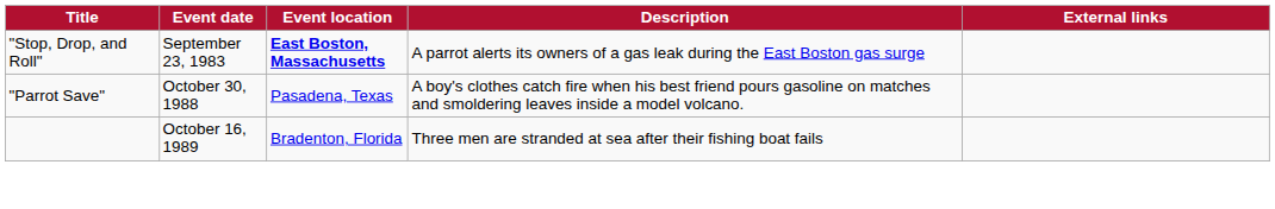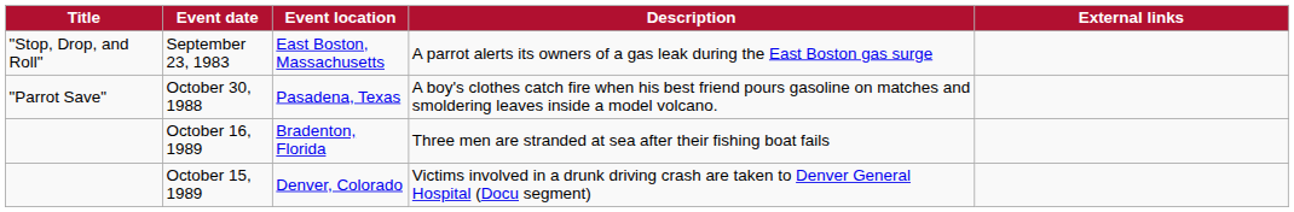 <table class="wikitable" style="width: 100%;">
 <tr>
 <th style="background: #B11030; color: #FFFFFF; width: 10%;">Title</th>
 <th style="background: #B11030; color: #FFFFFF; width: 7%;">Event date</th>
 <th style="background: #B11030; color: #FFFFFF; width: 7%;">Event location</th>
 <th style="background: #B11030; color: #FFFFFF; width: 36%;">Description</th>
 <th style="background: #B11030; color: #FFFFFF; width: 20%;">External links</th>
 </tr>
 <tr>
 <td>"Stop, Drop, and Roll"</td>
 <td>September 23, 1983</td>
-<td><strong><a href='#'>East Boston, Massachusetts</a></strong></td>
+<td><a href='#'>East Boston, Massachusetts</a></td>
 <td>A parrot alerts its owners of a gas leak during the <a href='#'>East Boston gas surge</a></td>
 <td></td>
 </tr>
 <tr>
 <td>"Parrot Save"</td>
 <td>October 30, 1988</td>
 <td><a href='#'>Pasadena, Texas</a></td>
 <td>A boy's clothes catch fire when his best friend pours gasoline on matches and smoldering leaves inside a model volcano.</td>
 <td></td>
 </tr>
 <tr>
 <td></td>
 <td>October 16, 1989</td>
 <td><a href='#'>Bradenton, Florida</a></td>
 <td>Three men are stranded at sea after their fishing boat fails</td>
 <td></td>
 </tr>
+<tr>
+<td></td>
+<td>October 15, 1989</td>
+<td><a href='#'>Denver, Colorado</a></td>
+<td>Victims involved in a drunk driving crash are taken to <a href='#'>Denver General Hospital</a> (<a href='#'>Docu</a> segment)</td>
+<td></td>
+</tr>
 </table>
